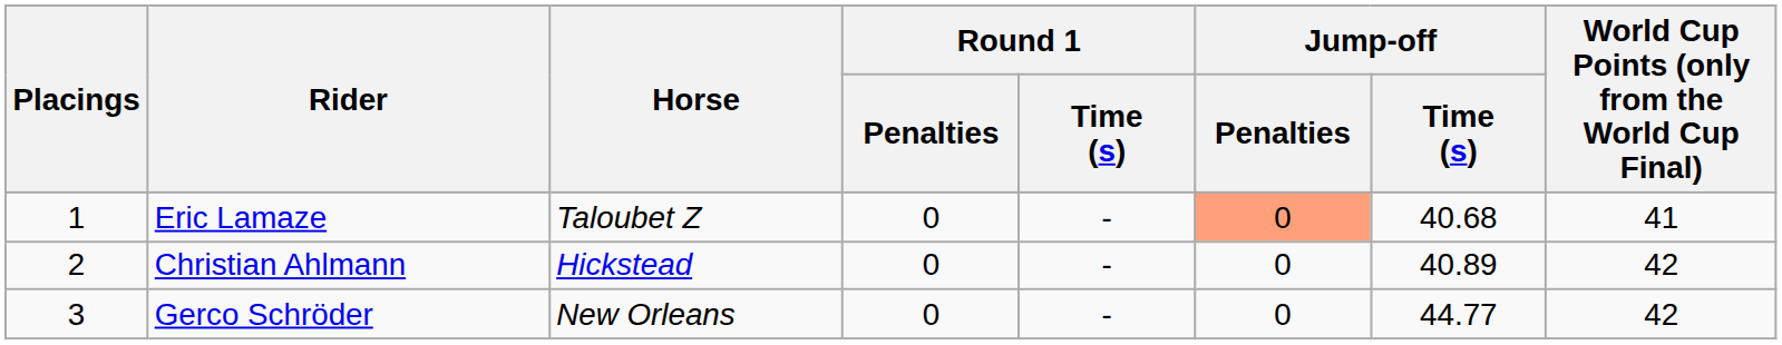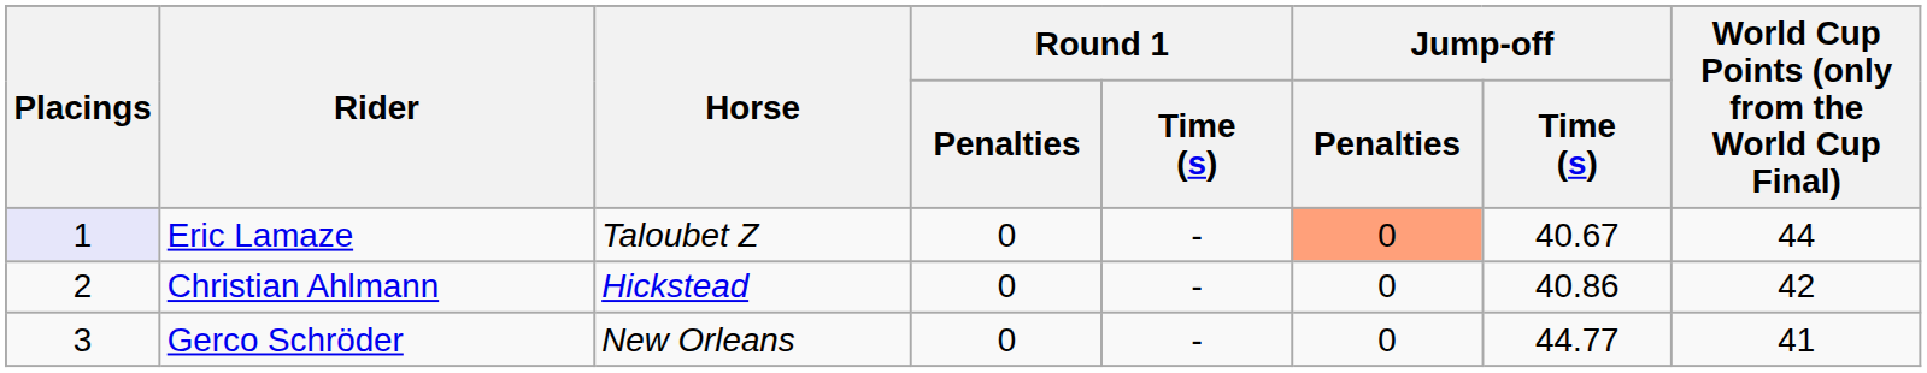 <table class="wikitable" style="font-size: 90%">
 <tr>
 <th rowspan=2 width=20>Placings </th>
 <th rowspan=2 width=180>Rider</th>
 <th rowspan=2 width=130>Horse</th>
 <th colspan=2>Round 1</th>
 <th colspan=2>Jump-off</th>
 <th rowspan=2 width=100>World Cup Points (only from the World Cup Final)</th>
 </tr>
 <tr>
 <th width=75>Penalties</th>
 <th width=75>Time<br>(<a href='#'>s</a>)</th>
 <th width=75>Penalties</th>
 <th width=75>Time<br>(<a href='#'>s</a>)</th>
 </tr>
 <tr>
-<td align=center>1</td>
+<td align=center style="background: lavender;">1</td>
 <td> <a href='#'>Eric Lamaze</a></td>
 <td><em>Taloubet Z</em></td>
 <td align=center>0</td>
 <td align=center>-</td>
 <td align=center style="background: lightsalmon;">0</td>
-<td align=center>40.68</td>
-<td align=center>41</td>
+<td align=center>40.67</td>
+<td align=center>44</td>
 </tr>
 <tr>
 <td align=center>2</td>
 <td> <a href='#'>Christian Ahlmann</a></td>
 <td><em><a href='#'>Hickstead</a></em></td>
 <td align=center>0</td>
 <td align=center>-</td>
 <td align=center>0</td>
-<td align=center>40.89</td>
+<td align=center>40.86</td>
 <td align=center>42</td>
 </tr>
 <tr>
 <td align=center>3</td>
 <td> <a href='#'>Gerco Schröder</a></td>
 <td><em>New Orleans</em></td>
 <td align=center>0</td>
 <td align=center>-</td>
 <td align=center>0</td>
 <td align=center>44.77</td>
-<td align=center>42</td>
+<td align=center>41</td>
 </tr>
 </table>
